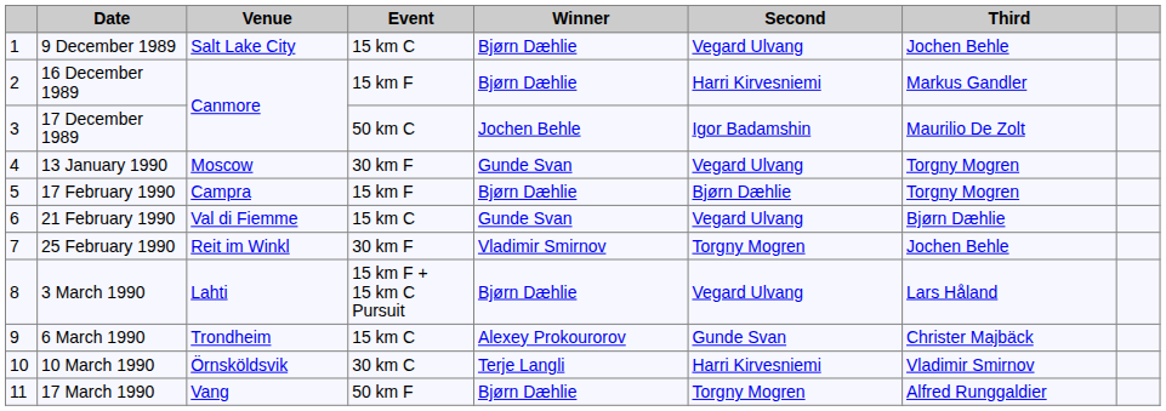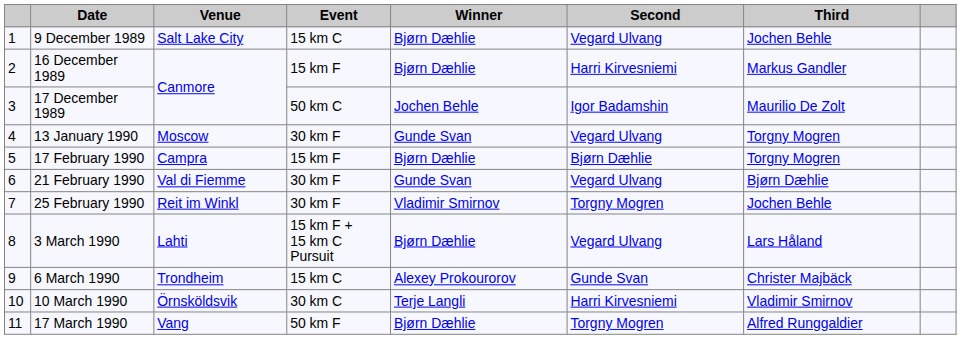 <table bgcolor="#f7f8ff" cellpadding="3" cellspacing="0" border="1" style="font-size: 90%; border: gray solid 1px; border-collapse: collapse;">
 <tr bgcolor="#CCCCCC">
 <td align="center" width="20"><strong></strong></td>
 <td align="center" width="120"><strong>Date</strong></td>
 <td align="center" width="130"><strong>Venue</strong></td>
 <td align="center" width="100"><strong>Event</strong></td>
 <td align="center" width="175"><strong>Winner</strong></td>
 <td align="center" width="175"><strong>Second</strong></td>
 <td align="center" width="175"><strong>Third</strong></td>
 <td align="center" width="30"><strong></strong></td>
 </tr>
 <tr align="left">
 <td>1</td>
 <td>9 December 1989</td>
 <td> <a href='#'>Salt Lake City</a></td>
 <td>15 km C</td>
 <td> <a href='#'>Bjørn Dæhlie</a></td>
 <td> <a href='#'>Vegard Ulvang</a></td>
 <td> <a href='#'>Jochen Behle</a></td>
 <td></td>
 </tr>
 <tr align="left">
 <td>2</td>
 <td>16 December 1989</td>
 <td rowspan="2"> <a href='#'>Canmore</a></td>
 <td>15 km F</td>
 <td> <a href='#'>Bjørn Dæhlie</a></td>
 <td> <a href='#'>Harri Kirvesniemi</a></td>
 <td> <a href='#'>Markus Gandler</a></td>
 <td></td>
 </tr>
 <tr align="left">
 <td>3</td>
 <td>17 December 1989</td>
 <td>50 km C</td>
 <td> <a href='#'>Jochen Behle</a></td>
 <td> <a href='#'>Igor Badamshin</a></td>
 <td> <a href='#'>Maurilio De Zolt</a></td>
 <td></td>
 </tr>
 <tr align="left">
 <td>4</td>
 <td>13 January 1990</td>
 <td> <a href='#'>Moscow</a></td>
 <td>30 km F</td>
 <td> <a href='#'>Gunde Svan</a></td>
 <td> <a href='#'>Vegard Ulvang</a></td>
 <td> <a href='#'>Torgny Mogren</a></td>
 <td></td>
 </tr>
 <tr align="left">
 <td>5</td>
 <td>17 February 1990</td>
 <td> <a href='#'>Campra</a></td>
 <td>15 km F</td>
 <td> <a href='#'>Bjørn Dæhlie</a></td>
 <td> <a href='#'>Bjørn Dæhlie</a></td>
 <td> <a href='#'>Torgny Mogren</a></td>
 <td></td>
 </tr>
 <tr align="left">
 <td>6</td>
 <td>21 February 1990</td>
 <td> <a href='#'>Val di Fiemme</a></td>
-<td>15 km C</td>
+<td>30 km F</td>
 <td> <a href='#'>Gunde Svan</a></td>
 <td> <a href='#'>Vegard Ulvang</a></td>
 <td> <a href='#'>Bjørn Dæhlie</a></td>
 <td></td>
 </tr>
 <tr align="left">
 <td>7</td>
 <td>25 February 1990</td>
 <td> <a href='#'>Reit im Winkl</a></td>
 <td>30 km F</td>
 <td> <a href='#'>Vladimir Smirnov</a></td>
 <td> <a href='#'>Torgny Mogren</a></td>
 <td> <a href='#'>Jochen Behle</a></td>
 <td></td>
 </tr>
 <tr align="left">
 <td>8</td>
 <td>3 March 1990</td>
 <td> <a href='#'>Lahti</a></td>
 <td>15 km F +<br> 15 km C Pursuit</td>
 <td> <a href='#'>Bjørn Dæhlie</a></td>
 <td> <a href='#'>Vegard Ulvang</a></td>
 <td> <a href='#'>Lars Håland</a></td>
 <td></td>
 </tr>
 <tr align="left">
 <td>9</td>
 <td>6 March 1990</td>
 <td> <a href='#'>Trondheim</a></td>
 <td>15 km C</td>
 <td> <a href='#'>Alexey Prokourorov</a></td>
 <td> <a href='#'>Gunde Svan</a></td>
 <td> <a href='#'>Christer Majbäck</a></td>
 <td></td>
 </tr>
 <tr align="left">
 <td>10</td>
 <td>10 March 1990</td>
 <td> <a href='#'>Örnsköldsvik</a></td>
 <td>30 km C</td>
 <td> <a href='#'>Terje Langli</a></td>
 <td> <a href='#'>Harri Kirvesniemi</a></td>
 <td> <a href='#'>Vladimir Smirnov</a></td>
 <td></td>
 </tr>
 <tr align="left">
 <td>11</td>
 <td>17 March 1990</td>
 <td> <a href='#'>Vang</a></td>
 <td>50 km F</td>
 <td> <a href='#'>Bjørn Dæhlie</a></td>
 <td> <a href='#'>Torgny Mogren</a></td>
 <td> <a href='#'>Alfred Runggaldier</a></td>
 <td></td>
 </tr>
 </table>
